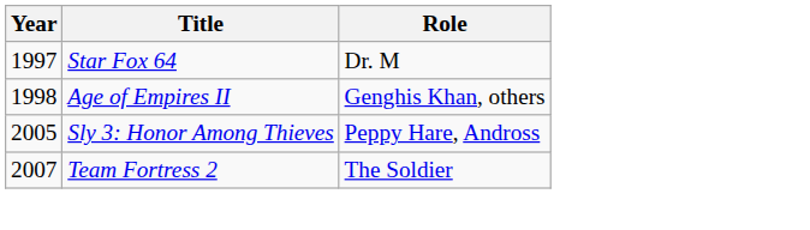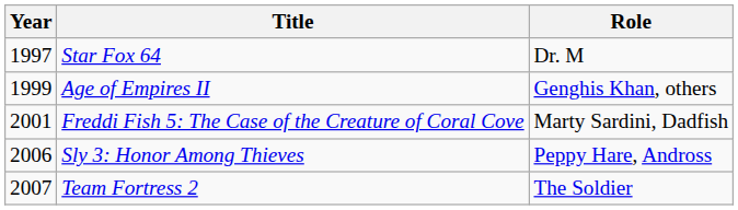 <table class="wikitable sortable">
 <tr>
 <th>Year</th>
 <th>Title</th>
 <th>Role</th>
 </tr>
 <tr>
 <td>1997</td>
 <td><em><a href='#'>Star Fox 64</a></em></td>
 <td>Dr. M</td>
 </tr>
 <tr>
-<td>1998</td>
+<td>1999</td>
 <td><em><a href='#'>Age of Empires II</a></em></td>
 <td><a href='#'>Genghis Khan</a>, others</td>
 </tr>
 <tr>
-<td>2005</td>
+<td>2001</td>
+<td><em><a href='#'>Freddi Fish 5: The Case of the Creature of Coral Cove</a></em></td>
+<td>Marty Sardini, Dadfish</td>
+</tr>
+<tr>
+<td>2006</td>
 <td><em><a href='#'>Sly 3: Honor Among Thieves</a></em></td>
 <td><a href='#'>Peppy Hare</a>, <a href='#'>Andross</a></td>
 </tr>
 <tr>
 <td>2007</td>
 <td><em><a href='#'>Team Fortress 2</a></em></td>
 <td><a href='#'>The Soldier</a></td>
 </tr>
 </table>
